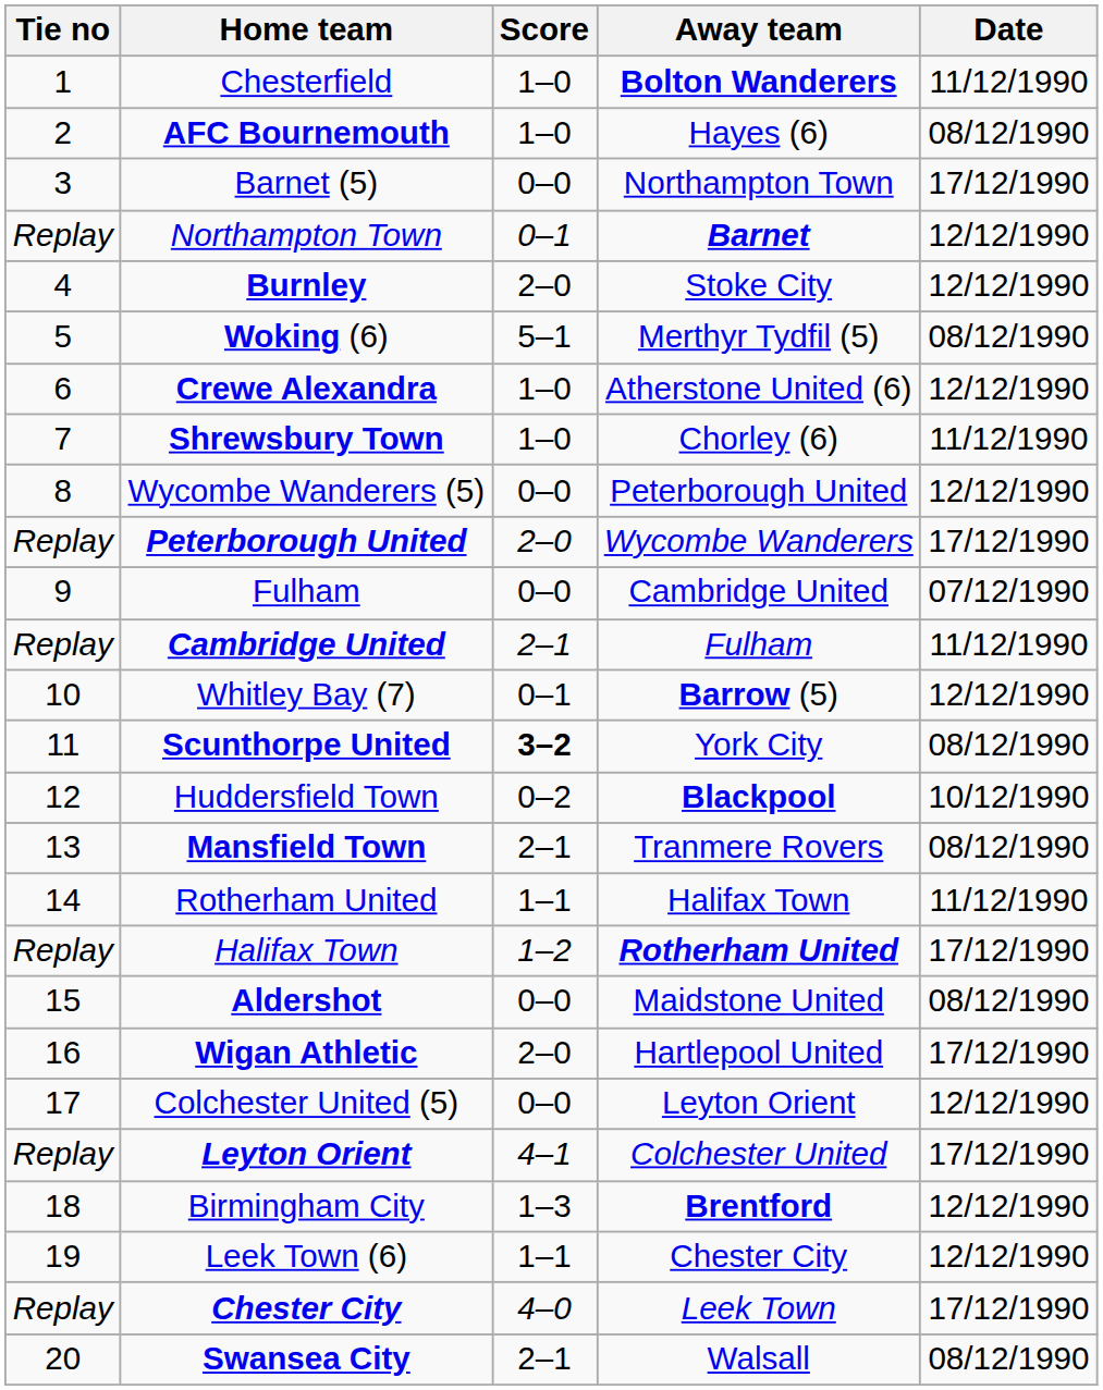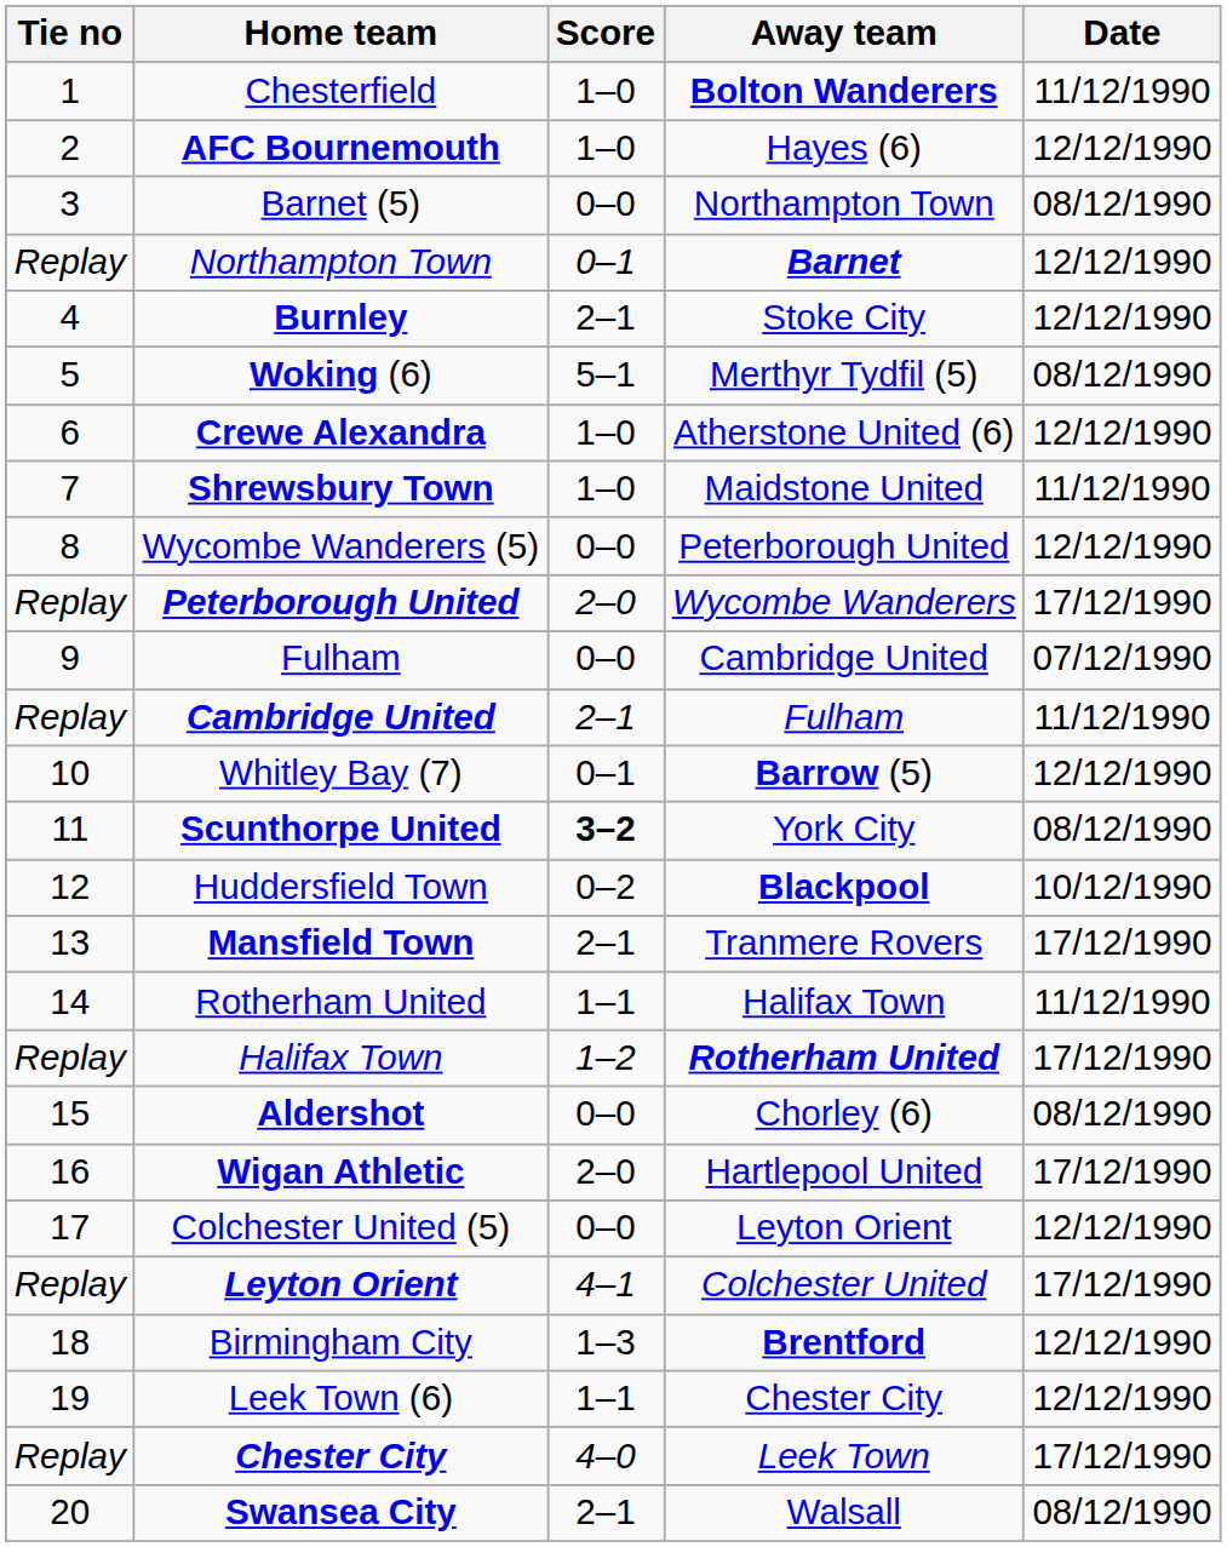 <table class="wikitable" style="text-align: center">
 <tr>
 <th>Tie no</th>
 <th>Home team</th>
 <th>Score</th>
 <th>Away team</th>
 <th>Date</th>
 </tr>
 <tr>
 <td>1</td>
 <td><a href='#'>Chesterfield</a></td>
 <td>1–0</td>
 <td><strong><a href='#'>Bolton Wanderers</a></strong></td>
 <td>11/12/1990</td>
 </tr>
 <tr>
 <td>2</td>
 <td><strong><a href='#'>AFC Bournemouth</a></strong></td>
 <td>1–0</td>
 <td><a href='#'>Hayes</a> (6)</td>
-<td>08/12/1990</td>
+<td>12/12/1990</td>
 </tr>
 <tr>
 <td>3</td>
 <td><a href='#'>Barnet</a> (5)</td>
 <td>0–0</td>
 <td><a href='#'>Northampton Town</a></td>
-<td>17/12/1990</td>
+<td>08/12/1990</td>
 </tr>
 <tr>
 <td><em>Replay</em></td>
 <td><em><a href='#'>Northampton Town</a></em></td>
 <td><em>0–1</em></td>
 <td><strong><em><a href='#'>Barnet</a></em></strong></td>
 <td>12/12/1990</td>
 </tr>
 <tr>
 <td>4</td>
 <td><strong><a href='#'>Burnley</a></strong></td>
-<td>2–0</td>
+<td>2–1</td>
 <td><a href='#'>Stoke City</a></td>
 <td>12/12/1990</td>
 </tr>
 <tr>
 <td>5</td>
 <td><strong><a href='#'>Woking</a></strong> (6)</td>
 <td>5–1</td>
 <td><a href='#'>Merthyr Tydfil</a> (5)</td>
 <td>08/12/1990</td>
 </tr>
 <tr>
 <td>6</td>
 <td><strong><a href='#'>Crewe Alexandra</a></strong></td>
 <td>1–0</td>
 <td><a href='#'>Atherstone United</a> (6)</td>
 <td>12/12/1990</td>
 </tr>
 <tr>
 <td>7</td>
 <td><strong><a href='#'>Shrewsbury Town</a></strong></td>
 <td>1–0</td>
-<td><a href='#'>Chorley</a> (6)</td>
+<td><a href='#'>Maidstone United</a></td>
 <td>11/12/1990</td>
 </tr>
 <tr>
 <td>8</td>
 <td><a href='#'>Wycombe Wanderers</a> (5)</td>
 <td>0–0</td>
 <td><a href='#'>Peterborough United</a></td>
 <td>12/12/1990</td>
 </tr>
 <tr>
 <td><em>Replay</em></td>
 <td><strong><em><a href='#'>Peterborough United</a></em></strong></td>
 <td><em>2–0</em></td>
 <td><em><a href='#'>Wycombe Wanderers</a></em></td>
 <td>17/12/1990</td>
 </tr>
 <tr>
 <td>9</td>
 <td><a href='#'>Fulham</a></td>
 <td>0–0</td>
 <td><a href='#'>Cambridge United</a></td>
 <td>07/12/1990</td>
 </tr>
 <tr>
 <td><em>Replay</em></td>
 <td><strong><em><a href='#'>Cambridge United</a></em></strong></td>
 <td><em>2–1</em></td>
 <td><em><a href='#'>Fulham</a></em></td>
 <td>11/12/1990</td>
 </tr>
 <tr>
 <td>10</td>
 <td><a href='#'>Whitley Bay</a> (7)</td>
 <td>0–1</td>
 <td><strong><a href='#'>Barrow</a></strong> (5)</td>
 <td>12/12/1990</td>
 </tr>
 <tr>
 <td>11</td>
 <td><strong><a href='#'>Scunthorpe United</a></strong></td>
 <td><strong>3–2</strong></td>
 <td><a href='#'>York City</a></td>
 <td>08/12/1990</td>
 </tr>
 <tr>
 <td>12</td>
 <td><a href='#'>Huddersfield Town</a></td>
 <td>0–2</td>
 <td><strong><a href='#'>Blackpool</a></strong></td>
 <td>10/12/1990</td>
 </tr>
 <tr>
 <td>13</td>
 <td><strong><a href='#'>Mansfield Town</a></strong></td>
 <td>2–1</td>
 <td><a href='#'>Tranmere Rovers</a></td>
-<td>08/12/1990</td>
+<td>17/12/1990</td>
 </tr>
 <tr>
 <td>14</td>
 <td><a href='#'>Rotherham United</a></td>
 <td>1–1</td>
 <td><a href='#'>Halifax Town</a></td>
 <td>11/12/1990</td>
 </tr>
 <tr>
 <td><em>Replay</em></td>
 <td><em><a href='#'>Halifax Town</a></em></td>
 <td><em>1–2</em></td>
 <td><strong><em><a href='#'>Rotherham United</a></em></strong></td>
 <td>17/12/1990</td>
 </tr>
 <tr>
 <td>15</td>
 <td><strong><a href='#'>Aldershot</a></strong></td>
 <td>0–0</td>
-<td><a href='#'>Maidstone United</a></td>
+<td><a href='#'>Chorley</a> (6)</td>
 <td>08/12/1990</td>
 </tr>
 <tr>
 <td>16</td>
 <td><strong><a href='#'>Wigan Athletic</a></strong></td>
 <td>2–0</td>
 <td><a href='#'>Hartlepool United</a></td>
 <td>17/12/1990</td>
 </tr>
 <tr>
 <td>17</td>
 <td><a href='#'>Colchester United</a> (5)</td>
 <td>0–0</td>
 <td><a href='#'>Leyton Orient</a></td>
 <td>12/12/1990</td>
 </tr>
 <tr>
 <td><em>Replay</em></td>
 <td><strong><em><a href='#'>Leyton Orient</a></em></strong></td>
 <td><em>4–1</em></td>
 <td><em><a href='#'>Colchester United</a></em></td>
 <td>17/12/1990</td>
 </tr>
 <tr>
 <td>18</td>
 <td><a href='#'>Birmingham City</a></td>
 <td>1–3</td>
 <td><strong><a href='#'>Brentford</a></strong></td>
 <td>12/12/1990</td>
 </tr>
 <tr>
 <td>19</td>
 <td><a href='#'>Leek Town</a> (6)</td>
 <td>1–1</td>
 <td><a href='#'>Chester City</a></td>
 <td>12/12/1990</td>
 </tr>
 <tr>
 <td><em>Replay</em></td>
 <td><strong><em><a href='#'>Chester City</a></em></strong></td>
 <td><em>4–0</em></td>
 <td><em><a href='#'>Leek Town</a></em></td>
 <td>17/12/1990</td>
 </tr>
 <tr>
 <td>20</td>
 <td><strong><a href='#'>Swansea City</a></strong></td>
 <td>2–1</td>
 <td><a href='#'>Walsall</a></td>
 <td>08/12/1990</td>
 </tr>
 </table>
